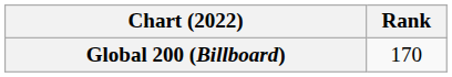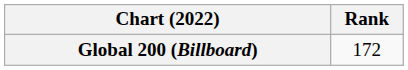 <table class="wikitable plainrowheaders" style="text-align:center">
 <tr>
 <th style="width: 200pt;">Chart (2022)</th>
 <th style="width: 40pt;">Rank</th>
 </tr>
 <tr>
 <th scope="row">Global 200 (<em>Billboard</em>)</th>
-<td>170</td>
+<td>172</td>
 </tr>
 </table>
